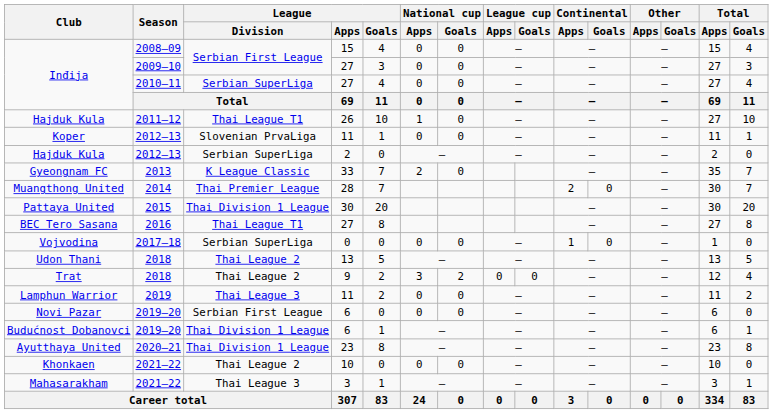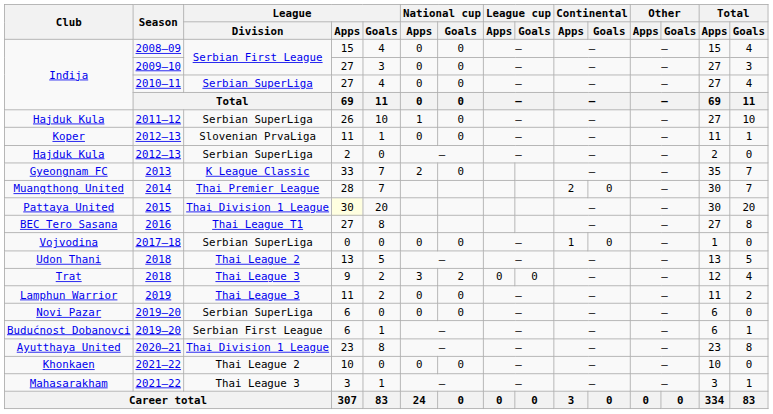 <table class="wikitable" style="text-align:center;">
 <tr>
 <th rowspan="2">Club</th>
 <th rowspan="2">Season</th>
 <th colspan="3">League</th>
 <th colspan="2">National cup</th>
 <th colspan="2">League cup</th>
 <th colspan="2">Continental</th>
 <th colspan="2">Other</th>
 <th colspan="2">Total</th>
 </tr>
 <tr>
 <th>Division</th>
 <th>Apps</th>
 <th>Goals</th>
 <th>Apps</th>
 <th>Goals</th>
 <th>Apps</th>
 <th>Goals</th>
 <th>Apps</th>
 <th>Goals</th>
 <th>Apps</th>
 <th>Goals</th>
 <th>Apps</th>
 <th>Goals</th>
 </tr>
 <tr>
 <td rowspan="4"><a href='#'>Inđija</a></td>
 <td><a href='#'>2008–09</a></td>
 <td rowspan="2"><a href='#'>Serbian First League</a></td>
 <td>15</td>
 <td>4</td>
 <td>0</td>
 <td>0</td>
 <td colspan="2">—</td>
 <td colspan="2">—</td>
 <td colspan="2">—</td>
 <td>15</td>
 <td>4</td>
 </tr>
 <tr>
 <td><a href='#'>2009–10</a></td>
 <td>27</td>
 <td>3</td>
 <td>0</td>
 <td>0</td>
 <td colspan="2">—</td>
 <td colspan="2">—</td>
 <td colspan="2">—</td>
 <td>27</td>
 <td>3</td>
 </tr>
 <tr>
 <td><a href='#'>2010–11</a></td>
 <td><a href='#'>Serbian SuperLiga</a></td>
 <td>27</td>
 <td>4</td>
 <td>0</td>
 <td>0</td>
 <td colspan="2">—</td>
 <td colspan="2">—</td>
 <td colspan="2">—</td>
 <td>27</td>
 <td>4</td>
 </tr>
 <tr>
 <th colspan="2">Total</th>
 <th>69</th>
 <th>11</th>
 <th>0</th>
 <th>0</th>
 <th colspan="2">—</th>
 <th colspan="2">—</th>
 <th colspan="2">—</th>
 <th>69</th>
 <th>11</th>
 </tr>
 <tr>
 <td><a href='#'>Hajduk Kula</a></td>
 <td><a href='#'>2011–12</a></td>
-<td><a href='#'>Thai League T1</a></td>
+<td>Serbian SuperLiga</td>
 <td>26</td>
 <td>10</td>
 <td>1</td>
 <td>0</td>
 <td colspan="2">—</td>
 <td colspan="2">—</td>
 <td colspan="2">—</td>
 <td>27</td>
 <td>10</td>
 </tr>
 <tr>
 <td><a href='#'>Koper</a></td>
 <td><a href='#'>2012–13</a></td>
 <td>Slovenian PrvaLiga</td>
 <td>11</td>
 <td>1</td>
 <td>0</td>
 <td>0</td>
 <td colspan="2">—</td>
 <td colspan="2">—</td>
 <td colspan="2">—</td>
 <td>11</td>
 <td>1</td>
 </tr>
 <tr>
 <td><a href='#'>Hajduk Kula</a></td>
 <td><a href='#'>2012–13</a></td>
 <td>Serbian SuperLiga</td>
 <td>2</td>
 <td>0</td>
 <td colspan="2">—</td>
 <td colspan="2">—</td>
 <td colspan="2">—</td>
 <td colspan="2">—</td>
 <td>2</td>
 <td>0</td>
 </tr>
 <tr>
 <td><a href='#'>Gyeongnam FC</a></td>
 <td><a href='#'>2013</a></td>
 <td><a href='#'>K League Classic</a></td>
 <td>33</td>
 <td>7</td>
 <td>2</td>
 <td>0</td>
 <td></td>
 <td></td>
 <td colspan="2">—</td>
 <td colspan="2">—</td>
 <td>35</td>
 <td>7</td>
 </tr>
 <tr>
 <td><a href='#'>Muangthong United</a></td>
 <td><a href='#'>2014</a></td>
 <td><a href='#'>Thai Premier League</a></td>
 <td>28</td>
 <td>7</td>
 <td></td>
 <td></td>
 <td></td>
 <td></td>
 <td>2</td>
 <td>0</td>
 <td colspan="2">—</td>
 <td>30</td>
 <td>7</td>
 </tr>
 <tr>
 <td><a href='#'>Pattaya United</a></td>
 <td><a href='#'>2015</a></td>
 <td><a href='#'>Thai Division 1 League</a></td>
-<td>30</td>
+<td style="background: lightyellow;">30</td>
 <td>20</td>
 <td></td>
 <td></td>
 <td></td>
 <td></td>
 <td colspan="2">—</td>
 <td colspan="2">—</td>
 <td>30</td>
 <td>20</td>
 </tr>
 <tr>
 <td><a href='#'>BEC Tero Sasana</a></td>
 <td><a href='#'>2016</a></td>
 <td><a href='#'>Thai League T1</a></td>
 <td>27</td>
 <td>8</td>
 <td></td>
 <td></td>
 <td></td>
 <td></td>
 <td colspan="2">—</td>
 <td colspan="2">—</td>
 <td>27</td>
 <td>8</td>
 </tr>
 <tr>
 <td><a href='#'>Vojvodina</a></td>
 <td><a href='#'>2017–18</a></td>
 <td>Serbian SuperLiga</td>
 <td>0</td>
 <td>0</td>
 <td>0</td>
 <td>0</td>
 <td colspan="2">—</td>
 <td>1</td>
 <td>0</td>
 <td colspan="2">—</td>
 <td>1</td>
 <td>0</td>
 </tr>
 <tr>
 <td><a href='#'>Udon Thani</a></td>
 <td><a href='#'>2018</a></td>
 <td><a href='#'>Thai League 2</a></td>
 <td>13</td>
 <td>5</td>
 <td colspan="2">—</td>
 <td colspan="2">—</td>
 <td colspan="2">—</td>
 <td colspan="2">—</td>
 <td>13</td>
 <td>5</td>
 </tr>
 <tr>
 <td><a href='#'>Trat</a></td>
 <td><a href='#'>2018</a></td>
-<td>Thai League 2</td>
+<td><a href='#'>Thai League 3</a></td>
 <td>9</td>
 <td>2</td>
 <td>3</td>
 <td>2</td>
 <td>0</td>
 <td>0</td>
 <td colspan="2">—</td>
 <td colspan="2">—</td>
 <td>12</td>
 <td>4</td>
 </tr>
 <tr>
 <td><a href='#'>Lamphun Warrior</a></td>
 <td><a href='#'>2019</a></td>
 <td><a href='#'>Thai League 3</a></td>
 <td>11</td>
 <td>2</td>
 <td>0</td>
 <td>0</td>
 <td colspan="2">—</td>
 <td colspan="2">—</td>
 <td colspan="2">—</td>
 <td>11</td>
 <td>2</td>
 </tr>
 <tr>
 <td><a href='#'>Novi Pazar</a></td>
 <td><a href='#'>2019–20</a></td>
-<td>Serbian First League</td>
+<td>Serbian SuperLiga</td>
 <td>6</td>
 <td>0</td>
 <td>0</td>
 <td>0</td>
 <td colspan="2">—</td>
 <td colspan="2">—</td>
 <td colspan="2">—</td>
 <td>6</td>
 <td>0</td>
 </tr>
 <tr>
 <td><a href='#'>Budućnost Dobanovci</a></td>
 <td><a href='#'>2019–20</a></td>
-<td><a href='#'>Thai Division 1 League</a></td>
+<td>Serbian First League</td>
 <td>6</td>
 <td>1</td>
 <td colspan="2">—</td>
 <td colspan="2">—</td>
 <td colspan="2">—</td>
 <td colspan="2">—</td>
 <td>6</td>
 <td>1</td>
 </tr>
 <tr>
 <td><a href='#'>Ayutthaya United</a></td>
 <td><a href='#'>2020–21</a></td>
 <td><a href='#'>Thai Division 1 League</a></td>
 <td>23</td>
 <td>8</td>
 <td colspan="2">—</td>
 <td colspan="2">—</td>
 <td colspan="2">—</td>
 <td colspan="2">—</td>
 <td>23</td>
 <td>8</td>
 </tr>
 <tr>
 <td><a href='#'>Khonkaen</a></td>
 <td><a href='#'>2021–22</a></td>
 <td>Thai League 2</td>
 <td>10</td>
 <td>0</td>
 <td>0</td>
 <td>0</td>
 <td colspan="2">—</td>
 <td colspan="2">—</td>
 <td colspan="2">—</td>
 <td>10</td>
 <td>0</td>
 </tr>
 <tr>
 <td><a href='#'>Mahasarakham</a></td>
 <td><a href='#'>2021–22</a></td>
 <td>Thai League 3</td>
 <td>3</td>
 <td>1</td>
 <td colspan="2">—</td>
 <td colspan="2">—</td>
 <td colspan="2">—</td>
 <td colspan="2">—</td>
 <td>3</td>
 <td>1</td>
 </tr>
 <tr>
 <th colspan="3">Career total</th>
 <th>307</th>
 <th>83</th>
 <th>24</th>
 <th>0</th>
 <th>0</th>
 <th>0</th>
 <th>3</th>
 <th>0</th>
 <th>0</th>
 <th>0</th>
 <th>334</th>
 <th>83</th>
 </tr>
 </table>
